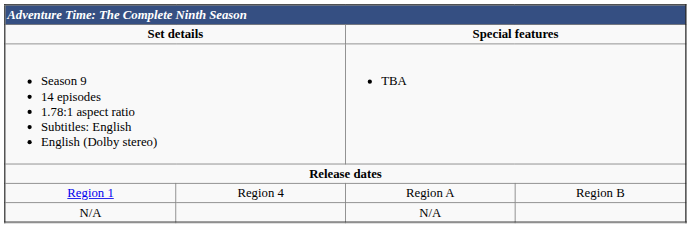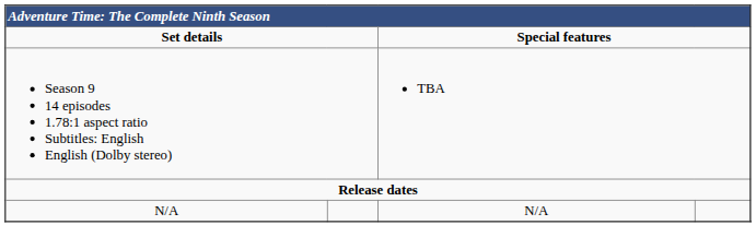 <table border="2" cellpadding="2" cellspacing="0" style="margin: 0 1em 0 0; background: #f9f9f9; border: c00 #aaa solid; border-collapse: collapse; font-size: 95%;">
 <tr style="background:#354f82; color:white;">
 <td colspan="4"><strong><em>Adventure Time: The Complete Ninth Season</em></strong></td>
 </tr>
 <tr valign="top">
 <td align="center" width="400" colspan="2"><strong>Set details</strong></td>
 <td align="center" width="400" colspan="2"><strong>Special features</strong></td>
 </tr>
 <tr valign="top">
 <td colspan="2" align="left" width="200"><br><ul><li>Season 9</li><li>14 episodes</li><li>1.78:1 aspect ratio</li><li>Subtitles: English</li><li>English (Dolby stereo)</li></ul></td>
 <td colspan="2" align="left" width="200"><br><ul><li>TBA</li></ul></td>
 </tr>
 <tr>
 <td colspan="4" align="center"><strong>Release dates</strong></td>
 </tr>
 <tr>
-<td align="center"><a href='#'>Region 1</a></td>
-<td align="center">Region 4</td>
-<td align="center">Region A</td>
-<td align="center">Region B</td>
-</tr>
-<tr>
 <td align="center">N/A</td>
 <td align="center"></td>
 <td align="center">N/A</td>
 <td align="center"></td>
 </tr>
 </table>
